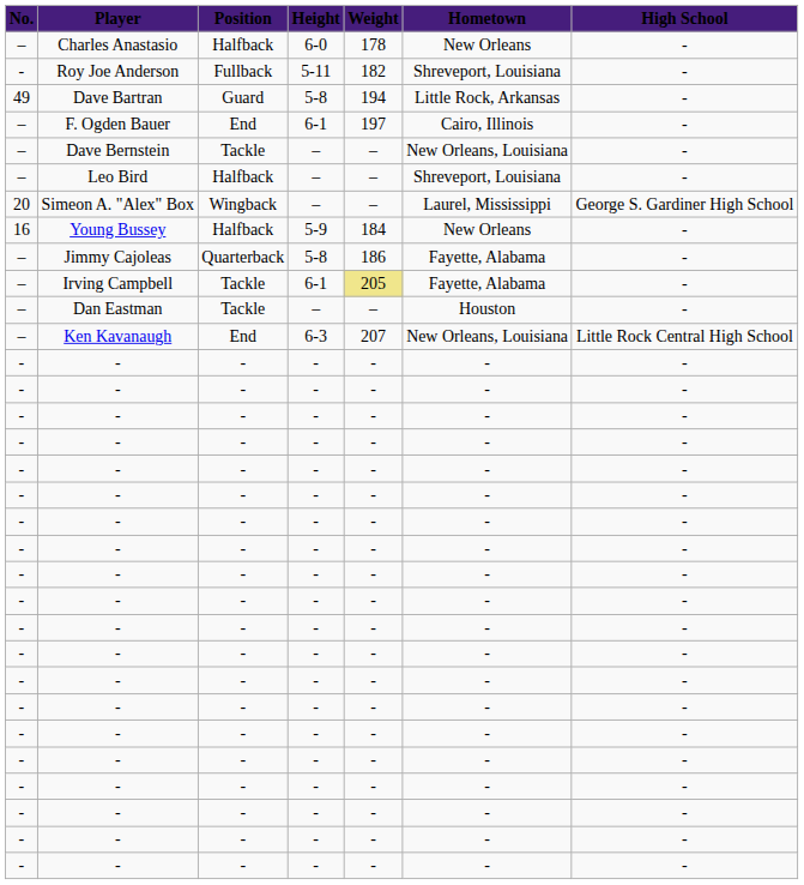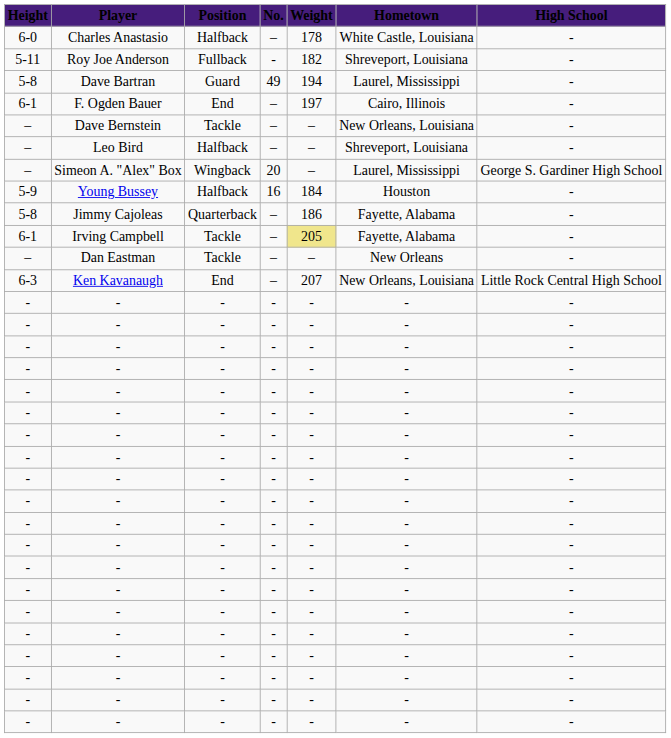 <table class="wikitable">
 <tr style="text-align:center;">
-<th style="background:#461d7c;" align="center"><span>No.</span></th>
+<th style="background:#461d7c;" align="center"><span>Height</span></th>
 <th style="background:#461d7c;" align="center"><span>Player</span></th>
 <th style="background:#461d7c;" align="center"><span>Position</span></th>
-<th style="background:#461d7c;" align="center"><span>Height</span></th>
+<th style="background:#461d7c;" align="center"><span>No.</span></th>
 <th style="background:#461d7c;" align="center"><span>Weight</span></th>
 <th style="background:#461d7c;" align="center"><span>Hometown</span></th>
 <th style="background:#461d7c;" align="center"><span>High School</span></th>
 </tr>
 <tr style="text-align:center;">
-<td>–</td>
+<td>6-0</td>
 <td>Charles Anastasio</td>
 <td>Halfback</td>
-<td>6-0</td>
+<td>–</td>
 <td>178</td>
-<td>New Orleans</td>
+<td>White Castle, Louisiana</td>
 <td>-</td>
 </tr>
 <tr style="text-align:center;">
-<td>-</td>
+<td>5-11</td>
 <td>Roy Joe Anderson</td>
 <td>Fullback</td>
-<td>5-11</td>
+<td>-</td>
 <td>182</td>
 <td>Shreveport, Louisiana</td>
 <td>-</td>
 </tr>
 <tr style="text-align:center;">
-<td>49</td>
+<td>5-8</td>
 <td>Dave Bartran</td>
 <td>Guard</td>
-<td>5-8</td>
+<td>49</td>
 <td>194</td>
-<td>Little Rock, Arkansas</td>
+<td>Laurel, Mississippi</td>
 <td>-</td>
 </tr>
 <tr style="text-align:center;">
-<td>–</td>
+<td>6-1</td>
 <td>F. Ogden Bauer</td>
 <td>End</td>
-<td>6-1</td>
+<td>–</td>
 <td>197</td>
 <td>Cairo, Illinois</td>
 <td>-</td>
 </tr>
 <tr style="text-align:center;">
 <td>–</td>
 <td>Dave Bernstein</td>
 <td>Tackle</td>
 <td>–</td>
 <td>–</td>
 <td>New Orleans, Louisiana</td>
 <td>-</td>
 </tr>
 <tr style="text-align:center;">
 <td>–</td>
 <td>Leo Bird</td>
 <td>Halfback</td>
 <td>–</td>
 <td>–</td>
 <td>Shreveport, Louisiana</td>
 <td>-</td>
 </tr>
 <tr style="text-align:center;">
-<td>20</td>
+<td>–</td>
 <td>Simeon A. "Alex" Box</td>
 <td>Wingback</td>
-<td>–</td>
+<td>20</td>
 <td>–</td>
 <td>Laurel, Mississippi</td>
 <td>George S. Gardiner High School</td>
 </tr>
 <tr style="text-align:center;">
-<td>16</td>
+<td>5-9</td>
 <td><a href='#'>Young Bussey</a></td>
 <td>Halfback</td>
-<td>5-9</td>
+<td>16</td>
 <td>184</td>
-<td>New Orleans</td>
+<td>Houston</td>
 <td>-</td>
 </tr>
 <tr style="text-align:center;">
-<td>–</td>
+<td>5-8</td>
 <td>Jimmy Cajoleas</td>
 <td>Quarterback</td>
-<td>5-8</td>
+<td>–</td>
 <td>186</td>
 <td>Fayette, Alabama</td>
 <td>-</td>
 </tr>
 <tr style="text-align:center;">
-<td>–</td>
+<td>6-1</td>
 <td>Irving Campbell</td>
 <td>Tackle</td>
-<td>6-1</td>
+<td>–</td>
 <td style="background: khaki;">205</td>
 <td>Fayette, Alabama</td>
 <td>-</td>
 </tr>
 <tr style="text-align:center;">
 <td>–</td>
 <td>Dan Eastman</td>
 <td>Tackle</td>
 <td>–</td>
 <td>–</td>
-<td>Houston</td>
+<td>New Orleans</td>
 <td>-</td>
 </tr>
 <tr style="text-align:center;">
-<td>–</td>
+<td>6-3</td>
 <td><a href='#'>Ken Kavanaugh</a></td>
 <td>End</td>
-<td>6-3</td>
+<td>–</td>
 <td>207</td>
 <td>New Orleans, Louisiana</td>
 <td>Little Rock Central High School</td>
 </tr>
 <tr style="text-align:center;">
 <td>-</td>
 <td>-</td>
 <td>-</td>
 <td>-</td>
 <td>-</td>
 <td>-</td>
 <td>-</td>
 </tr>
 <tr style="text-align:center;">
 <td>-</td>
 <td>-</td>
 <td>-</td>
 <td>-</td>
 <td>-</td>
 <td>-</td>
 <td>-</td>
 </tr>
 <tr style="text-align:center;">
 <td>-</td>
 <td>-</td>
 <td>-</td>
 <td>-</td>
 <td>-</td>
 <td>-</td>
 <td>-</td>
 </tr>
 <tr style="text-align:center;">
 <td>-</td>
 <td>-</td>
 <td>-</td>
 <td>-</td>
 <td>-</td>
 <td>-</td>
 <td>-</td>
 </tr>
 <tr style="text-align:center;">
 <td>-</td>
 <td>-</td>
 <td>-</td>
 <td>-</td>
 <td>-</td>
 <td>-</td>
 <td>-</td>
 </tr>
 <tr style="text-align:center;">
 <td>-</td>
 <td>-</td>
 <td>-</td>
 <td>-</td>
 <td>-</td>
 <td>-</td>
 <td>-</td>
 </tr>
 <tr style="text-align:center;">
 <td>-</td>
 <td>-</td>
 <td>-</td>
 <td>-</td>
 <td>-</td>
 <td>-</td>
 <td>-</td>
 </tr>
 <tr style="text-align:center;">
 <td>-</td>
 <td>-</td>
 <td>-</td>
 <td>-</td>
 <td>-</td>
 <td>-</td>
 <td>-</td>
 </tr>
 <tr style="text-align:center;">
 <td>-</td>
 <td>-</td>
 <td>-</td>
 <td>-</td>
 <td>-</td>
 <td>-</td>
 <td>-</td>
 </tr>
 <tr style="text-align:center;">
 <td>-</td>
 <td>-</td>
 <td>-</td>
 <td>-</td>
 <td>-</td>
 <td>-</td>
 <td>-</td>
 </tr>
 <tr style="text-align:center;">
 <td>-</td>
 <td>-</td>
 <td>-</td>
 <td>-</td>
 <td>-</td>
 <td>-</td>
 <td>-</td>
 </tr>
 <tr style="text-align:center;">
 <td>-</td>
 <td>-</td>
 <td>-</td>
 <td>-</td>
 <td>-</td>
 <td>-</td>
 <td>-</td>
 </tr>
 <tr style="text-align:center;">
 <td>-</td>
 <td>-</td>
 <td>-</td>
 <td>-</td>
 <td>-</td>
 <td>-</td>
 <td>-</td>
 </tr>
 <tr style="text-align:center;">
 <td>-</td>
 <td>-</td>
 <td>-</td>
 <td>-</td>
 <td>-</td>
 <td>-</td>
 <td>-</td>
 </tr>
 <tr style="text-align:center;">
 <td>-</td>
 <td>-</td>
 <td>-</td>
 <td>-</td>
 <td>-</td>
 <td>-</td>
 <td>-</td>
 </tr>
 <tr style="text-align:center;">
 <td>-</td>
 <td>-</td>
 <td>-</td>
 <td>-</td>
 <td>-</td>
 <td>-</td>
 <td>-</td>
 </tr>
 <tr style="text-align:center;">
 <td>-</td>
 <td>-</td>
 <td>-</td>
 <td>-</td>
 <td>-</td>
 <td>-</td>
 <td>-</td>
 </tr>
 <tr style="text-align:center;">
 <td>-</td>
 <td>-</td>
 <td>-</td>
 <td>-</td>
 <td>-</td>
 <td>-</td>
 <td>-</td>
 </tr>
 <tr style="text-align:center;">
 <td>-</td>
 <td>-</td>
 <td>-</td>
 <td>-</td>
 <td>-</td>
 <td>-</td>
 <td>-</td>
 </tr>
 <tr style="text-align:center;">
 <td>-</td>
 <td>-</td>
 <td>-</td>
 <td>-</td>
 <td>-</td>
 <td>-</td>
 <td>-</td>
 </tr>
 </table>
